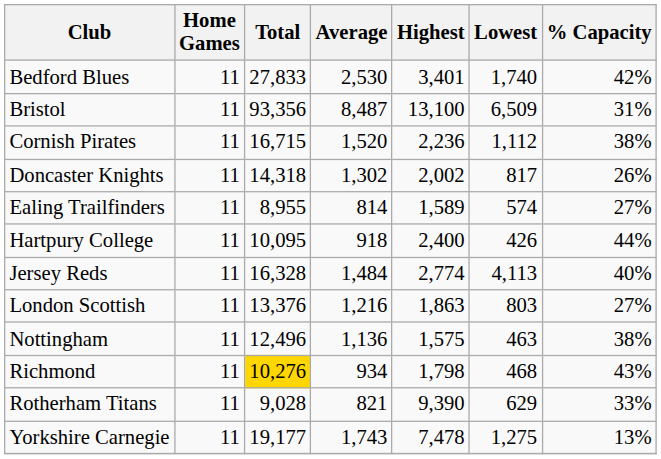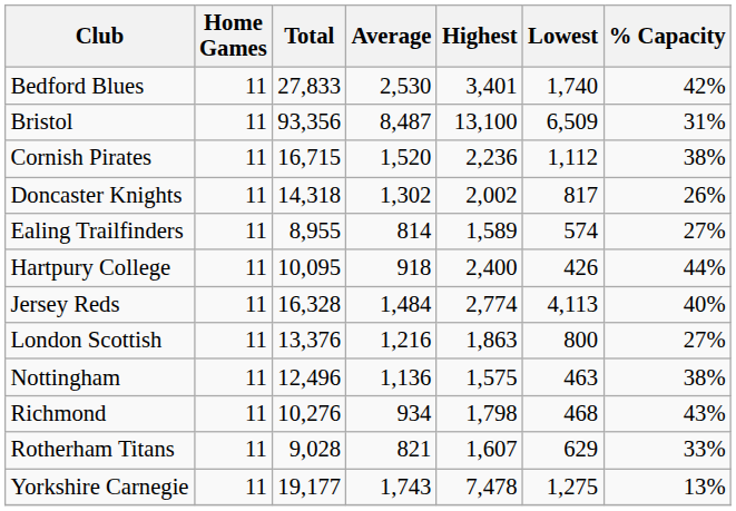 <table class="wikitable sortable" style="text-align:right">
 <tr>
 <th>Club</th>
 <th>Home<br>Games</th>
 <th>Total</th>
 <th>Average</th>
 <th>Highest</th>
 <th>Lowest</th>
 <th>% Capacity</th>
 </tr>
 <tr>
 <td style="text-align:left">Bedford Blues</td>
 <td>11</td>
 <td>27,833</td>
 <td>2,530</td>
 <td>3,401</td>
 <td>1,740</td>
 <td>42%</td>
 </tr>
 <tr>
 <td style="text-align:left">Bristol</td>
 <td>11</td>
 <td>93,356</td>
 <td>8,487</td>
 <td>13,100</td>
 <td>6,509</td>
 <td>31%</td>
 </tr>
 <tr>
 <td style="text-align:left">Cornish Pirates</td>
 <td>11</td>
 <td>16,715</td>
 <td>1,520</td>
 <td>2,236</td>
 <td>1,112</td>
 <td>38%</td>
 </tr>
 <tr>
 <td style="text-align:left">Doncaster Knights</td>
 <td>11</td>
 <td>14,318</td>
 <td>1,302</td>
 <td>2,002</td>
 <td>817</td>
 <td>26%</td>
 </tr>
 <tr>
 <td style="text-align:left">Ealing Trailfinders</td>
 <td>11</td>
 <td>8,955</td>
 <td>814</td>
 <td>1,589</td>
 <td>574</td>
 <td>27%</td>
 </tr>
 <tr>
 <td style="text-align:left">Hartpury College</td>
 <td>11</td>
 <td>10,095</td>
 <td>918</td>
 <td>2,400</td>
 <td>426</td>
 <td>44%</td>
 </tr>
 <tr>
 <td style="text-align:left">Jersey Reds</td>
 <td>11</td>
 <td>16,328</td>
 <td>1,484</td>
 <td>2,774</td>
 <td>4,113</td>
 <td>40%</td>
 </tr>
 <tr>
 <td style="text-align:left">London Scottish</td>
 <td>11</td>
 <td>13,376</td>
 <td>1,216</td>
 <td>1,863</td>
-<td>803</td>
+<td>800</td>
 <td>27%</td>
 </tr>
 <tr>
 <td style="text-align:left">Nottingham</td>
 <td>11</td>
 <td>12,496</td>
 <td>1,136</td>
 <td>1,575</td>
 <td>463</td>
 <td>38%</td>
 </tr>
 <tr>
 <td style="text-align:left">Richmond</td>
 <td>11</td>
-<td style="background: gold;">10,276</td>
+<td>10,276</td>
 <td>934</td>
 <td>1,798</td>
 <td>468</td>
 <td>43%</td>
 </tr>
 <tr>
 <td style="text-align:left">Rotherham Titans</td>
 <td>11</td>
 <td>9,028</td>
 <td>821</td>
-<td>9,390</td>
+<td>1,607</td>
 <td>629</td>
 <td>33%</td>
 </tr>
 <tr>
 <td style="text-align:left">Yorkshire Carnegie</td>
 <td>11</td>
 <td>19,177</td>
 <td>1,743</td>
 <td>7,478</td>
 <td>1,275</td>
 <td>13%</td>
 </tr>
 <tr>
 </tr>
 </table>
